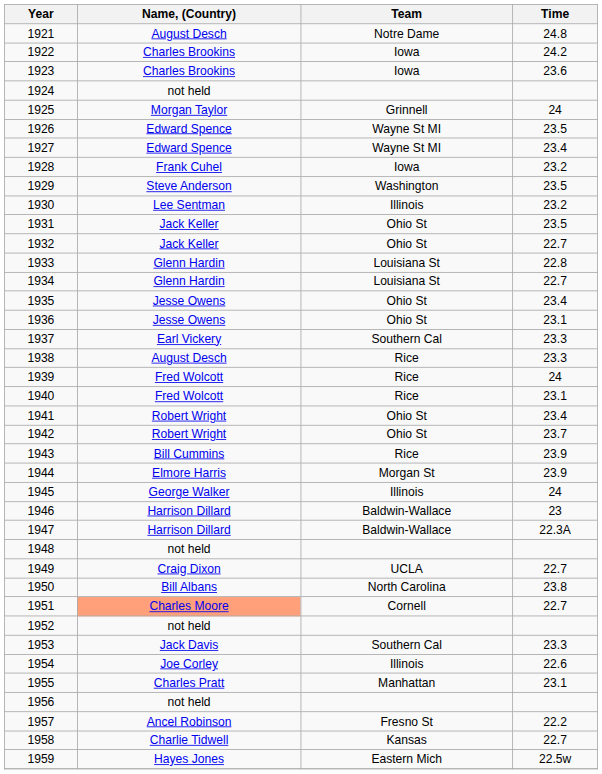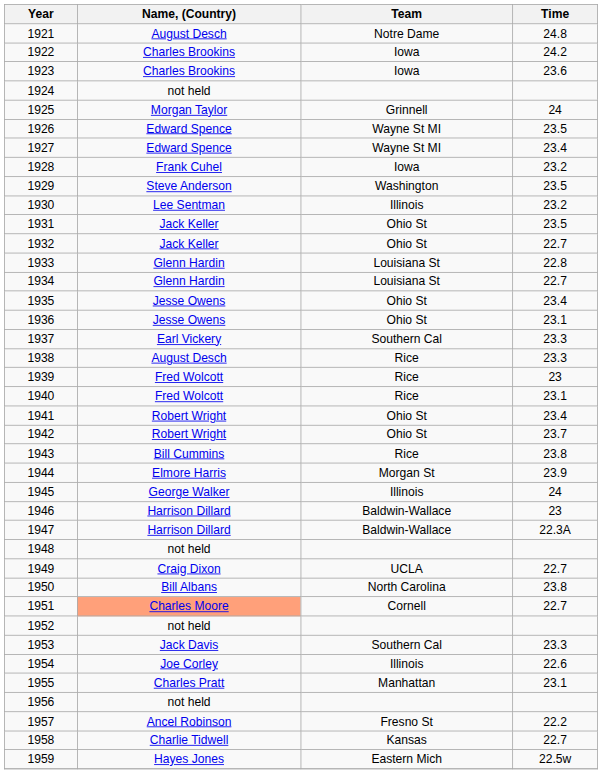 <table class="wikitable sortable" style="font-size:90%; width: 80%; text-align: center;">
 <tr>
 <th>Year</th>
 <th>Name, (Country)</th>
 <th>Team</th>
 <th>Time</th>
 </tr>
 <tr>
 <td>1921</td>
 <td><a href='#'>August Desch</a></td>
 <td>Notre Dame</td>
 <td>24.8</td>
 </tr>
 <tr>
 <td>1922</td>
 <td><a href='#'>Charles Brookins</a></td>
 <td>Iowa</td>
 <td>24.2</td>
 </tr>
 <tr>
 <td>1923</td>
 <td><a href='#'>Charles Brookins</a></td>
 <td>Iowa</td>
 <td>23.6</td>
 </tr>
 <tr>
 <td>1924</td>
 <td>not held</td>
 <td></td>
 </tr>
 <tr>
 <td>1925</td>
 <td><a href='#'>Morgan Taylor</a></td>
 <td>Grinnell</td>
 <td>24</td>
 </tr>
 <tr>
 <td>1926</td>
 <td><a href='#'>Edward Spence</a></td>
 <td>Wayne St MI</td>
 <td>23.5</td>
 </tr>
 <tr>
 <td>1927</td>
 <td><a href='#'>Edward Spence</a></td>
 <td>Wayne St MI</td>
 <td>23.4</td>
 </tr>
 <tr>
 <td>1928</td>
 <td><a href='#'>Frank Cuhel</a></td>
 <td>Iowa</td>
 <td>23.2</td>
 </tr>
 <tr>
 <td>1929</td>
 <td><a href='#'>Steve Anderson</a></td>
 <td>Washington</td>
 <td>23.5</td>
 </tr>
 <tr>
 <td>1930</td>
 <td><a href='#'>Lee Sentman</a></td>
 <td>Illinois</td>
 <td>23.2</td>
 </tr>
 <tr>
 <td>1931</td>
 <td><a href='#'>Jack Keller</a></td>
 <td>Ohio St</td>
 <td>23.5</td>
 </tr>
 <tr>
 <td>1932</td>
 <td><a href='#'>Jack Keller</a></td>
 <td>Ohio St</td>
 <td>22.7</td>
 </tr>
 <tr>
 <td>1933</td>
 <td><a href='#'>Glenn Hardin</a></td>
 <td>Louisiana St</td>
 <td>22.8</td>
 </tr>
 <tr>
 <td>1934</td>
 <td><a href='#'>Glenn Hardin</a></td>
 <td>Louisiana St</td>
 <td>22.7</td>
 </tr>
 <tr>
 <td>1935</td>
 <td><a href='#'>Jesse Owens</a></td>
 <td>Ohio St</td>
 <td>23.4</td>
 </tr>
 <tr>
 <td>1936</td>
 <td><a href='#'>Jesse Owens</a></td>
 <td>Ohio St</td>
 <td>23.1</td>
 </tr>
 <tr>
 <td>1937</td>
 <td><a href='#'>Earl Vickery</a></td>
 <td>Southern Cal</td>
 <td>23.3</td>
 </tr>
 <tr>
 <td>1938</td>
 <td><a href='#'>August Desch</a></td>
 <td>Rice</td>
 <td>23.3</td>
 </tr>
 <tr>
 <td>1939</td>
 <td><a href='#'>Fred Wolcott</a></td>
 <td>Rice</td>
-<td>24</td>
+<td>23</td>
 </tr>
 <tr>
 <td>1940</td>
 <td><a href='#'>Fred Wolcott</a></td>
 <td>Rice</td>
 <td>23.1</td>
 </tr>
 <tr>
 <td>1941</td>
 <td><a href='#'>Robert Wright</a></td>
 <td>Ohio St</td>
 <td>23.4</td>
 </tr>
 <tr>
 <td>1942</td>
 <td><a href='#'>Robert Wright</a></td>
 <td>Ohio St</td>
 <td>23.7</td>
 </tr>
 <tr>
 <td>1943</td>
 <td><a href='#'>Bill Cummins</a></td>
 <td>Rice</td>
-<td>23.9</td>
+<td>23.8</td>
 </tr>
 <tr>
 <td>1944</td>
 <td><a href='#'>Elmore Harris</a></td>
 <td>Morgan St</td>
 <td>23.9</td>
 </tr>
 <tr>
 <td>1945</td>
 <td><a href='#'>George Walker</a></td>
 <td>Illinois</td>
 <td>24</td>
 </tr>
 <tr>
 <td>1946</td>
 <td><a href='#'>Harrison Dillard</a></td>
 <td>Baldwin-Wallace</td>
 <td>23</td>
 </tr>
 <tr>
 <td>1947</td>
 <td><a href='#'>Harrison Dillard</a></td>
 <td>Baldwin-Wallace</td>
 <td>22.3A</td>
 </tr>
 <tr>
 <td>1948</td>
 <td>not held</td>
 <td></td>
 </tr>
 <tr>
 <td>1949</td>
 <td><a href='#'>Craig Dixon</a></td>
 <td>UCLA</td>
 <td>22.7</td>
 </tr>
 <tr>
 <td>1950</td>
 <td><a href='#'>Bill Albans</a></td>
 <td>North Carolina</td>
 <td>23.8</td>
 </tr>
 <tr>
 <td>1951</td>
 <td style="background: lightsalmon;"><a href='#'>Charles Moore</a></td>
 <td>Cornell</td>
 <td>22.7</td>
 </tr>
 <tr>
 <td>1952</td>
 <td>not held</td>
 <td></td>
 </tr>
 <tr>
 <td>1953</td>
 <td><a href='#'>Jack Davis</a></td>
 <td>Southern Cal</td>
 <td>23.3</td>
 </tr>
 <tr>
 <td>1954</td>
 <td><a href='#'>Joe Corley</a></td>
 <td>Illinois</td>
 <td>22.6</td>
 </tr>
 <tr>
 <td>1955</td>
 <td><a href='#'>Charles Pratt</a></td>
 <td>Manhattan</td>
 <td>23.1</td>
 </tr>
 <tr>
 <td>1956</td>
 <td>not held</td>
 <td></td>
 </tr>
 <tr>
 <td>1957</td>
 <td><a href='#'>Ancel Robinson</a></td>
 <td>Fresno St</td>
 <td>22.2</td>
 </tr>
 <tr>
 <td>1958</td>
 <td><a href='#'>Charlie Tidwell</a></td>
 <td>Kansas</td>
 <td>22.7</td>
 </tr>
 <tr>
 <td>1959</td>
 <td><a href='#'>Hayes Jones</a></td>
 <td>Eastern Mich</td>
 <td>22.5w</td>
 </tr>
 <tr>
 </tr>
 </table>
